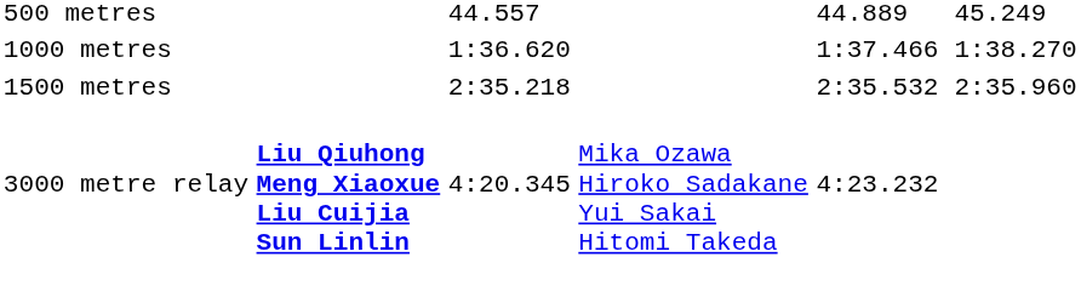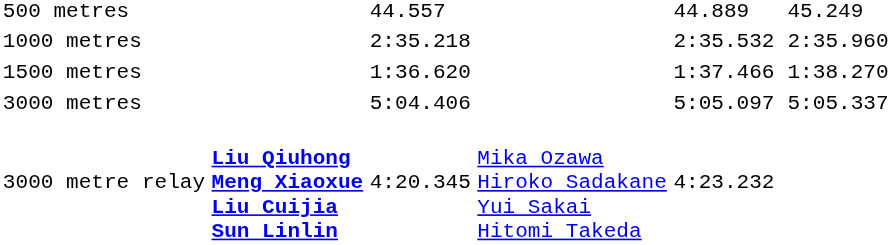 <table>
 <tr>
 <td>500 metres</td>
 <td></td>
 <td>44.557</td>
 <td></td>
 <td>44.889</td>
 <td></td>
 <td>45.249</td>
 </tr>
 <tr>
 <td>1000 metres</td>
 <td></td>
+<td>2:35.218</td>
+<td></td>
+<td>2:35.532</td>
+<td></td>
+<td>2:35.960</td>
+</tr>
+<tr>
+<td>1500 metres</td>
+<td></td>
 <td>1:36.620</td>
 <td></td>
 <td>1:37.466</td>
 <td></td>
 <td>1:38.270</td>
 </tr>
 <tr>
-<td>1500 metres</td>
+<td>3000 metres</td>
 <td></td>
-<td>2:35.218</td>
+<td>5:04.406</td>
 <td></td>
-<td>2:35.532</td>
+<td>5:05.097</td>
 <td></td>
-<td>2:35.960</td>
+<td>5:05.337</td>
 </tr>
 <tr>
 <td>3000 metre relay</td>
 <td><strong><br><a href='#'>Liu Qiuhong</a><br><a href='#'>Meng Xiaoxue</a><br><a href='#'>Liu Cuijia</a><br><a href='#'>Sun Linlin</a></strong></td>
 <td>4:20.345</td>
 <td><br><a href='#'>Mika Ozawa</a><br><a href='#'>Hiroko Sadakane</a><br><a href='#'>Yui Sakai</a><br><a href='#'>Hitomi Takeda</a></td>
 <td>4:23.232</td>
 <td></td>
 </tr>
 </table>
